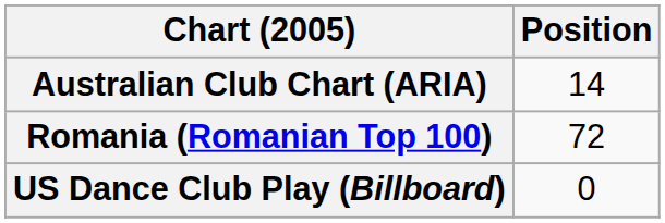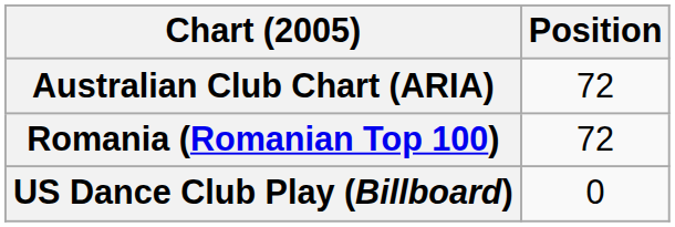 <table class="wikitable sortable plainrowheaders" style="text-align:center">
 <tr>
 <th>Chart (2005)</th>
 <th>Position</th>
 </tr>
 <tr>
 <th scope="row">Australian Club Chart (ARIA)</th>
-<td>14</td>
+<td>72</td>
 </tr>
 <tr>
 <th scope="row">Romania (<a href='#'>Romanian Top 100</a>)</th>
 <td>72</td>
 </tr>
 <tr>
 <th scope="row">US Dance Club Play (<em>Billboard</em>)</th>
 <td>0</td>
 </tr>
 </table>
